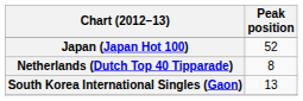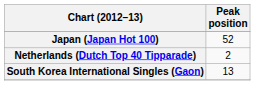 <table class="wikitable sortable plainrowheaders">
 <tr>
 <th>Chart (2012–13)</th>
 <th>Peak <br> position</th>
 </tr>
 <tr>
 </tr>
 <tr>
 </tr>
 <tr>
 </tr>
 <tr>
 <th scope="row">Japan (<a href='#'>Japan Hot 100</a>)</th>
 <td style="text-align:center;">52</td>
 </tr>
 <tr>
 <th scope="row">Netherlands (<a href='#'>Dutch Top 40 Tipparade</a>)</th>
-<td align="center">8</td>
+<td align="center">2</td>
 </tr>
 <tr>
 <th scope="row">South Korea International Singles (<a href='#'>Gaon</a>)</th>
 <td style="text-align:center;">13</td>
 </tr>
 <tr>
 </tr>
 <tr>
 </tr>
 </table>
